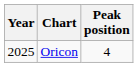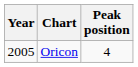 <table class="wikitable">
 <tr>
 <th>Year</th>
 <th>Chart</th>
 <th>Peak<br>position</th>
 </tr>
 <tr>
-<td>2025</td>
+<td>2005</td>
 <td><a href='#'>Oricon</a></td>
 <td style="text-align:center">4</td>
 </tr>
 </table>
